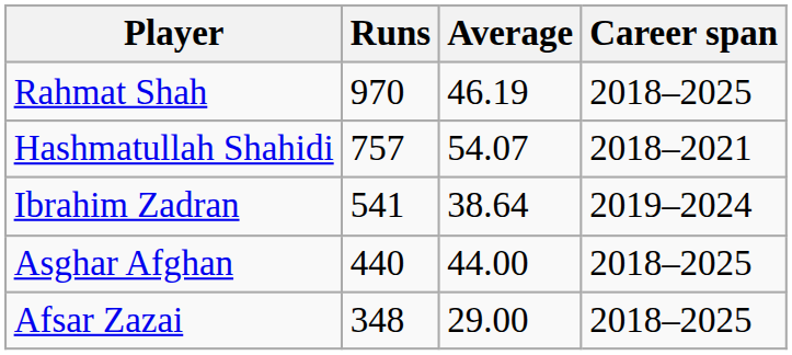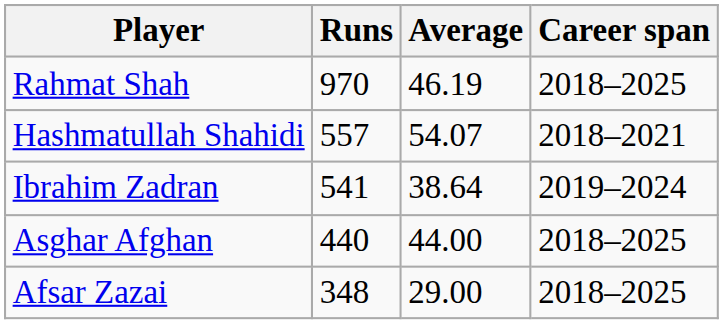 <table class="wikitable">
 <tr>
 <th>Player</th>
 <th>Runs</th>
 <th>Average</th>
 <th>Career span</th>
 </tr>
 <tr>
 <td><a href='#'>Rahmat Shah</a></td>
 <td>970</td>
 <td>46.19</td>
 <td>2018–2025</td>
 </tr>
 <tr>
 <td><a href='#'>Hashmatullah Shahidi</a></td>
-<td>757</td>
+<td>557</td>
 <td>54.07</td>
 <td>2018–2021</td>
 </tr>
 <tr>
 <td><a href='#'>Ibrahim Zadran</a></td>
 <td>541</td>
 <td>38.64</td>
 <td>2019–2024</td>
 </tr>
 <tr>
 <td><a href='#'>Asghar Afghan</a></td>
 <td>440</td>
 <td>44.00</td>
 <td>2018–2025</td>
 </tr>
 <tr>
 <td><a href='#'>Afsar Zazai</a></td>
 <td>348</td>
 <td>29.00</td>
 <td>2018–2025</td>
 </tr>
 </table>
